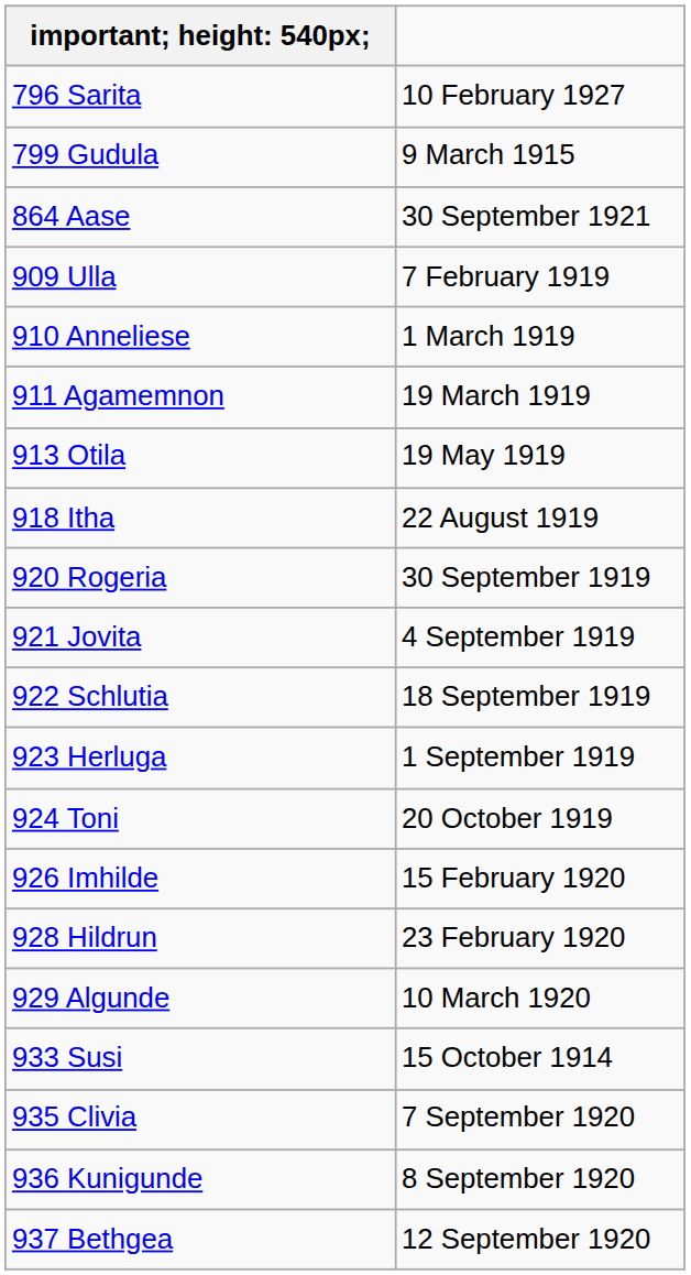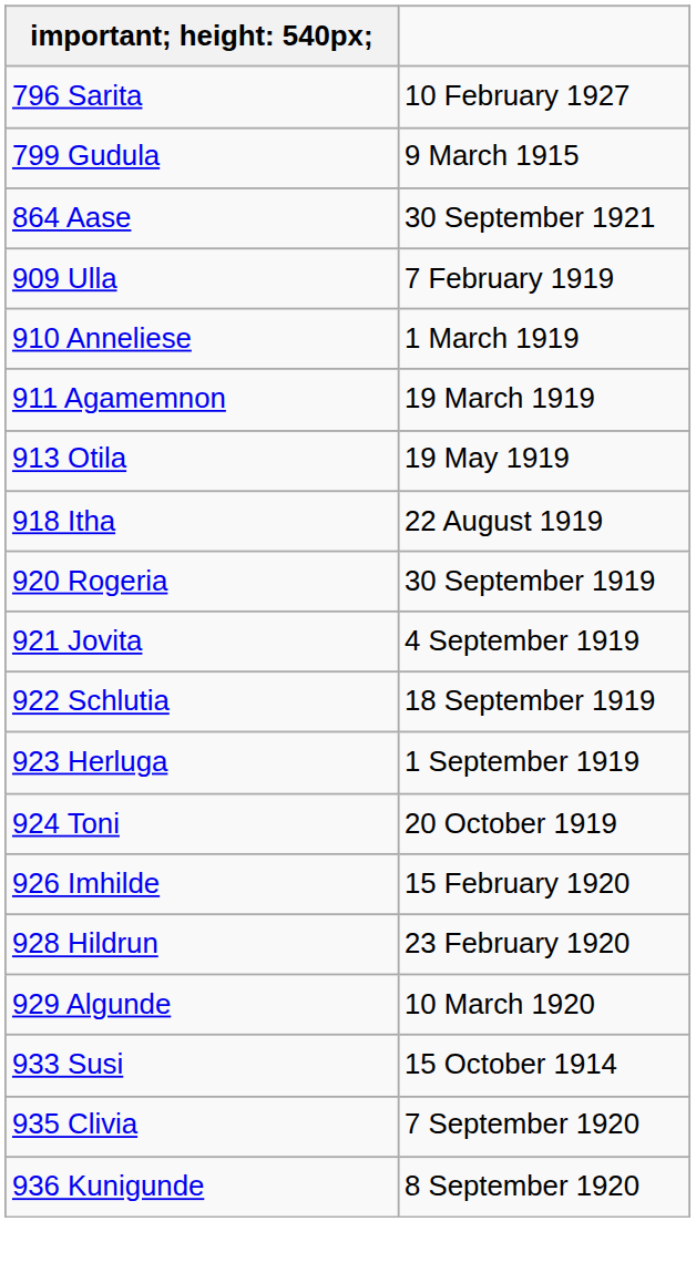 <table class="wikitable" style="font-size: 89%; float: left; width: 24em; margin-right: 1em; line-height: 1.65em">
 <tr>
 <th>important; height: 540px;</th>
 </tr>
 <tr>
 <td><a href='#'>796 Sarita</a></td>
 <td>10 February 1927</td>
 </tr>
 <tr>
 <td><a href='#'>799 Gudula</a></td>
 <td>9 March 1915</td>
 </tr>
 <tr>
 <td><a href='#'>864 Aase</a></td>
 <td>30 September 1921</td>
 </tr>
 <tr>
 <td><a href='#'>909 Ulla</a></td>
 <td>7 February 1919</td>
 </tr>
 <tr>
 <td><a href='#'>910 Anneliese</a></td>
 <td>1 March 1919</td>
 </tr>
 <tr>
 <td><a href='#'>911 Agamemnon</a></td>
 <td>19 March 1919</td>
 </tr>
 <tr>
 <td><a href='#'>913 Otila</a></td>
 <td>19 May 1919</td>
 </tr>
 <tr>
 <td><a href='#'>918 Itha</a></td>
 <td>22 August 1919</td>
 </tr>
 <tr>
 <td><a href='#'>920 Rogeria</a></td>
 <td>30 September 1919</td>
 </tr>
 <tr>
 <td><a href='#'>921 Jovita</a></td>
 <td>4 September 1919</td>
 </tr>
 <tr>
 <td><a href='#'>922 Schlutia</a></td>
 <td>18 September 1919</td>
 </tr>
 <tr>
 <td><a href='#'>923 Herluga</a></td>
 <td>1 September 1919</td>
 </tr>
 <tr>
 <td><a href='#'>924 Toni</a></td>
 <td>20 October 1919</td>
 </tr>
 <tr>
 <td><a href='#'>926 Imhilde</a></td>
 <td>15 February 1920</td>
 </tr>
 <tr>
 <td><a href='#'>928 Hildrun</a></td>
 <td>23 February 1920</td>
 </tr>
 <tr>
 <td><a href='#'>929 Algunde</a></td>
 <td>10 March 1920</td>
 </tr>
 <tr>
 <td><a href='#'>933 Susi</a></td>
 <td>15 October 1914</td>
 </tr>
 <tr>
 <td><a href='#'>935 Clivia</a></td>
 <td>7 September 1920</td>
 </tr>
 <tr>
 <td><a href='#'>936 Kunigunde</a></td>
 <td>8 September 1920</td>
 </tr>
-<tr>
-<td><a href='#'>937 Bethgea</a></td>
-<td>12 September 1920</td>
-</tr>
 </table>
